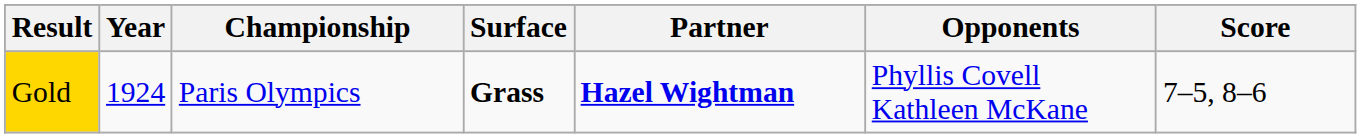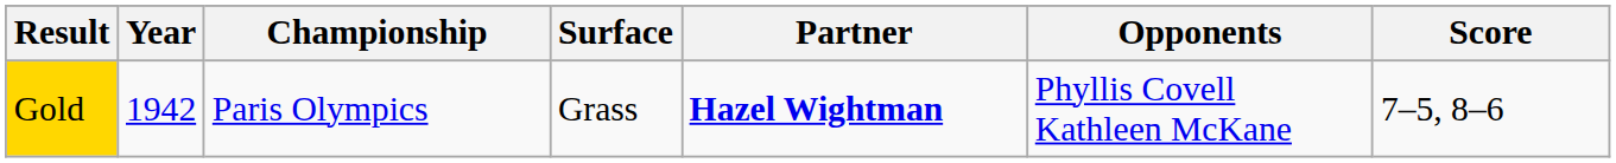 <table class="sortable wikitable">
 <tr>
 <th style="width:40px">Result</th>
 <th style="width:30px">Year</th>
 <th style="width:150px">Championship</th>
 <th style="width:50px">Surface</th>
 <th style="width:150px">Partner</th>
 <th style="width:150px">Opponents</th>
 <th style="width:100px" class="unsortable">Score</th>
 </tr>
 <tr>
 <td bgcolor=gold>Gold</td>
-<td><a href='#'>1924</a></td>
+<td><a href='#'>1942</a></td>
 <td><a href='#'>Paris Olympics</a></td>
-<td><strong>Grass</strong></td>
+<td>Grass</td>
 <td><strong> <a href='#'>Hazel Wightman</a></strong></td>
 <td> <a href='#'>Phyllis Covell</a><br> <a href='#'>Kathleen McKane</a></td>
 <td>7–5, 8–6</td>
 </tr>
 </table>
